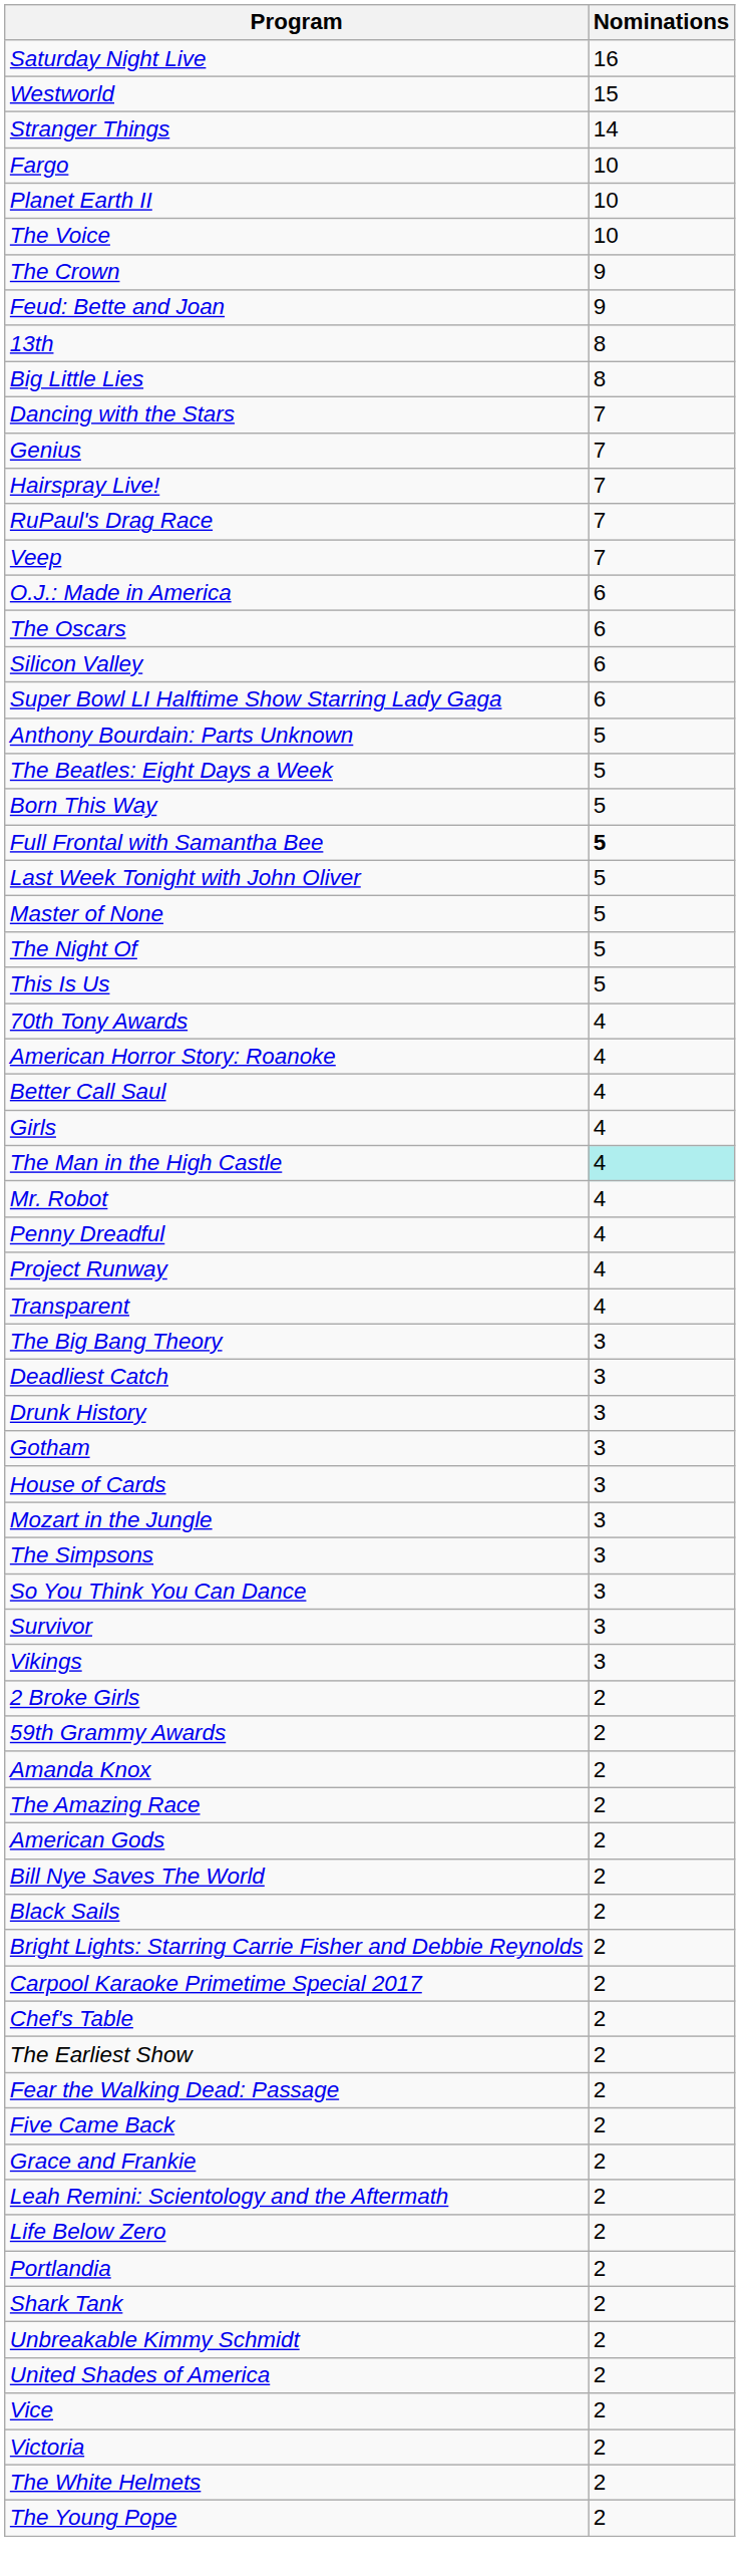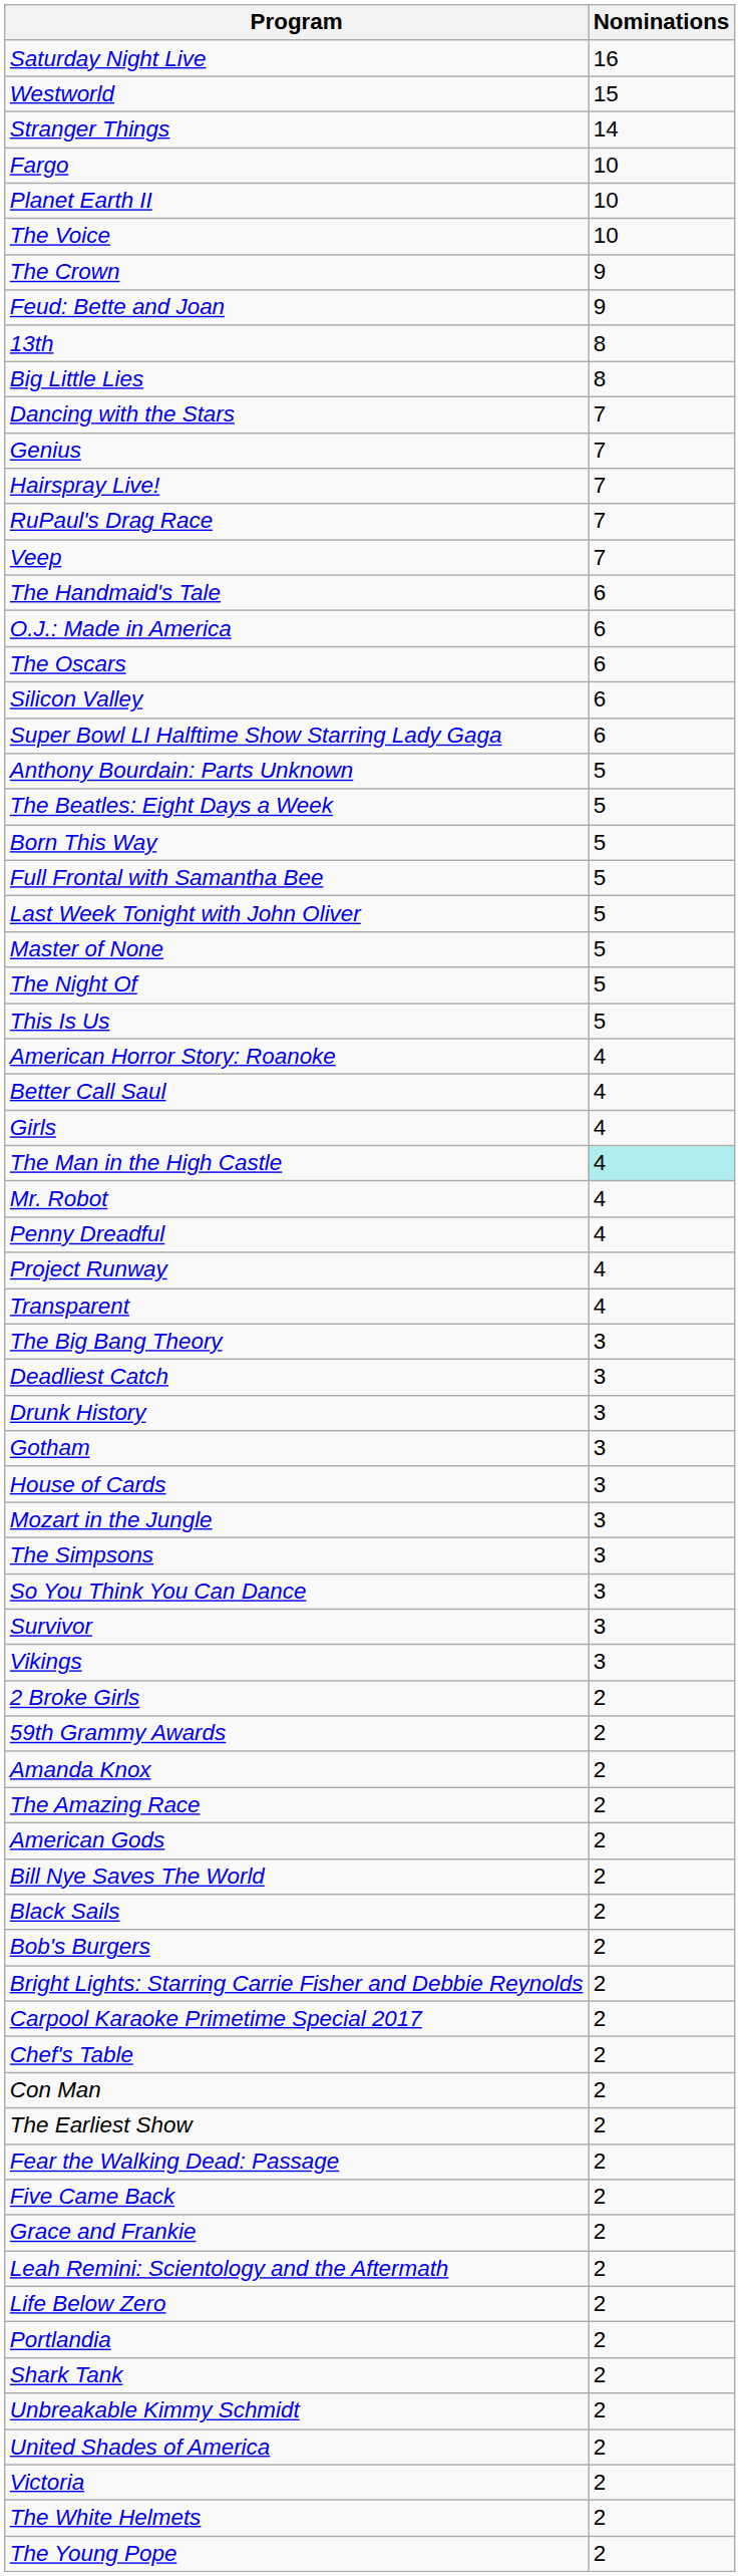 <table class="wikitable sortable">
 <tr>
 <th>Program</th>
 <th>Nominations</th>
 </tr>
 <tr>
 <td><em><a href='#'>Saturday Night Live</a></em></td>
 <td>16</td>
 </tr>
 <tr>
 <td><em><a href='#'>Westworld</a></em></td>
 <td>15</td>
 </tr>
 <tr>
 <td><em><a href='#'>Stranger Things</a></em></td>
 <td>14</td>
 </tr>
 <tr>
 <td><em><a href='#'>Fargo</a></em></td>
 <td>10</td>
 </tr>
 <tr>
 <td><em><a href='#'>Planet Earth II</a></em></td>
 <td>10</td>
 </tr>
 <tr>
 <td><em><a href='#'>The Voice</a></em></td>
 <td>10</td>
 </tr>
 <tr>
 <td><em><a href='#'>The Crown</a></em></td>
 <td>9</td>
 </tr>
 <tr>
 <td><em><a href='#'>Feud: Bette and Joan</a></em></td>
 <td>9</td>
 </tr>
 <tr>
 <td><em><a href='#'>13th</a></em></td>
 <td>8</td>
 </tr>
 <tr>
 <td><em><a href='#'>Big Little Lies</a></em></td>
 <td>8</td>
 </tr>
 <tr>
 <td><em><a href='#'>Dancing with the Stars</a></em></td>
 <td>7</td>
 </tr>
 <tr>
 <td><em><a href='#'>Genius</a></em></td>
 <td>7</td>
 </tr>
 <tr>
 <td><em><a href='#'>Hairspray Live!</a></em></td>
 <td>7</td>
 </tr>
 <tr>
 <td><em><a href='#'>RuPaul's Drag Race</a></em></td>
 <td>7</td>
 </tr>
 <tr>
 <td><em><a href='#'>Veep</a></em></td>
 <td>7</td>
 </tr>
 <tr>
+<td><em><a href='#'>The Handmaid's Tale</a></em></td>
+<td>6</td>
+</tr>
+<tr>
 <td><em><a href='#'>O.J.: Made in America</a></em></td>
 <td>6</td>
 </tr>
 <tr>
 <td><em><a href='#'>The Oscars</a></em></td>
 <td>6</td>
 </tr>
 <tr>
 <td><em><a href='#'>Silicon Valley</a></em></td>
 <td>6</td>
 </tr>
 <tr>
 <td><em><a href='#'>Super Bowl LI Halftime Show Starring Lady Gaga</a></em></td>
 <td>6</td>
 </tr>
 <tr>
 <td><em><a href='#'>Anthony Bourdain: Parts Unknown</a></em></td>
 <td>5</td>
 </tr>
 <tr>
 <td><em><a href='#'>The Beatles: Eight Days a Week</a></em></td>
 <td>5</td>
 </tr>
 <tr>
 <td><em><a href='#'>Born This Way</a></em></td>
 <td>5</td>
 </tr>
 <tr>
 <td><em><a href='#'>Full Frontal with Samantha Bee</a></em></td>
-<td><strong>5</strong></td>
+<td>5</td>
 </tr>
 <tr>
 <td><em><a href='#'>Last Week Tonight with John Oliver</a></em></td>
 <td>5</td>
 </tr>
 <tr>
 <td><em><a href='#'>Master of None</a></em></td>
 <td>5</td>
 </tr>
 <tr>
 <td><em><a href='#'>The Night Of</a></em></td>
 <td>5</td>
 </tr>
 <tr>
 <td><em><a href='#'>This Is Us</a></em></td>
 <td>5</td>
-</tr>
-<tr>
-<td><em><a href='#'>70th Tony Awards</a></em></td>
-<td>4</td>
 </tr>
 <tr>
 <td><em><a href='#'>American Horror Story: Roanoke</a></em></td>
 <td>4</td>
 </tr>
 <tr>
 <td><em><a href='#'>Better Call Saul</a></em></td>
 <td>4</td>
 </tr>
 <tr>
 <td><em><a href='#'>Girls</a></em></td>
 <td>4</td>
 </tr>
 <tr>
 <td><em><a href='#'>The Man in the High Castle</a></em></td>
 <td style="background: paleturquoise;">4</td>
 </tr>
 <tr>
 <td><em><a href='#'>Mr. Robot</a></em></td>
 <td>4</td>
 </tr>
 <tr>
 <td><em><a href='#'>Penny Dreadful</a></em></td>
 <td>4</td>
 </tr>
 <tr>
 <td><em><a href='#'>Project Runway</a></em></td>
 <td>4</td>
 </tr>
 <tr>
 <td><em><a href='#'>Transparent</a></em></td>
 <td>4</td>
 </tr>
 <tr>
 <td><em><a href='#'>The Big Bang Theory</a></em></td>
 <td>3</td>
 </tr>
 <tr>
 <td><em><a href='#'>Deadliest Catch</a></em></td>
 <td>3</td>
 </tr>
 <tr>
 <td><em><a href='#'>Drunk History</a></em></td>
 <td>3</td>
 </tr>
 <tr>
 <td><em><a href='#'>Gotham</a></em></td>
 <td>3</td>
 </tr>
 <tr>
 <td><em><a href='#'>House of Cards</a></em></td>
 <td>3</td>
 </tr>
 <tr>
 <td><em><a href='#'>Mozart in the Jungle</a></em></td>
 <td>3</td>
 </tr>
 <tr>
 <td><em><a href='#'>The Simpsons</a></em></td>
 <td>3</td>
 </tr>
 <tr>
 <td><em><a href='#'>So You Think You Can Dance</a></em></td>
 <td>3</td>
 </tr>
 <tr>
 <td><em><a href='#'>Survivor</a></em></td>
 <td>3</td>
 </tr>
 <tr>
 <td><em><a href='#'>Vikings</a></em></td>
 <td>3</td>
 </tr>
 <tr>
 <td><em><a href='#'>2 Broke Girls</a></em></td>
 <td>2</td>
 </tr>
 <tr>
 <td><em><a href='#'>59th Grammy Awards</a></em></td>
 <td>2</td>
 </tr>
 <tr>
 <td><em><a href='#'>Amanda Knox</a></em></td>
 <td>2</td>
 </tr>
 <tr>
 <td><em><a href='#'>The Amazing Race</a></em></td>
 <td>2</td>
 </tr>
 <tr>
 <td><em><a href='#'>American Gods</a></em></td>
 <td>2</td>
 </tr>
 <tr>
 <td><em><a href='#'>Bill Nye Saves The World</a></em></td>
 <td>2</td>
 </tr>
 <tr>
 <td><em><a href='#'>Black Sails</a></em></td>
 <td>2</td>
 </tr>
 <tr>
+<td><em><a href='#'>Bob's Burgers</a></em></td>
+<td>2</td>
+</tr>
+<tr>
 <td><em><a href='#'>Bright Lights: Starring Carrie Fisher and Debbie Reynolds</a></em></td>
 <td>2</td>
 </tr>
 <tr>
 <td><em><a href='#'>Carpool Karaoke Primetime Special 2017</a></em></td>
 <td>2</td>
 </tr>
 <tr>
 <td><em><a href='#'>Chef's Table</a></em></td>
+<td>2</td>
+</tr>
+<tr>
+<td><em>Con Man</em></td>
 <td>2</td>
 </tr>
 <tr>
 <td><em>The Earliest Show</em></td>
 <td>2</td>
 </tr>
 <tr>
 <td><em><a href='#'>Fear the Walking Dead: Passage</a></em></td>
 <td>2</td>
 </tr>
 <tr>
 <td><em><a href='#'>Five Came Back</a></em></td>
 <td>2</td>
 </tr>
 <tr>
 <td><em><a href='#'>Grace and Frankie</a></em></td>
 <td>2</td>
 </tr>
 <tr>
 <td><em><a href='#'>Leah Remini: Scientology and the Aftermath</a></em></td>
 <td>2</td>
 </tr>
 <tr>
 <td><em><a href='#'>Life Below Zero</a></em></td>
 <td>2</td>
 </tr>
 <tr>
 <td><em><a href='#'>Portlandia</a></em></td>
 <td>2</td>
 </tr>
 <tr>
 <td><em><a href='#'>Shark Tank</a></em></td>
 <td>2</td>
 </tr>
 <tr>
 <td><em><a href='#'>Unbreakable Kimmy Schmidt</a></em></td>
 <td>2</td>
 </tr>
 <tr>
 <td><em><a href='#'>United Shades of America</a></em></td>
 <td>2</td>
 </tr>
 <tr>
-<td><em><a href='#'>Vice</a></em></td>
-<td>2</td>
-</tr>
-<tr>
 <td><em><a href='#'>Victoria</a></em></td>
 <td>2</td>
 </tr>
 <tr>
 <td><em><a href='#'>The White Helmets</a></em></td>
 <td>2</td>
 </tr>
 <tr>
 <td><em><a href='#'>The Young Pope</a></em></td>
 <td>2</td>
 </tr>
 </table>
